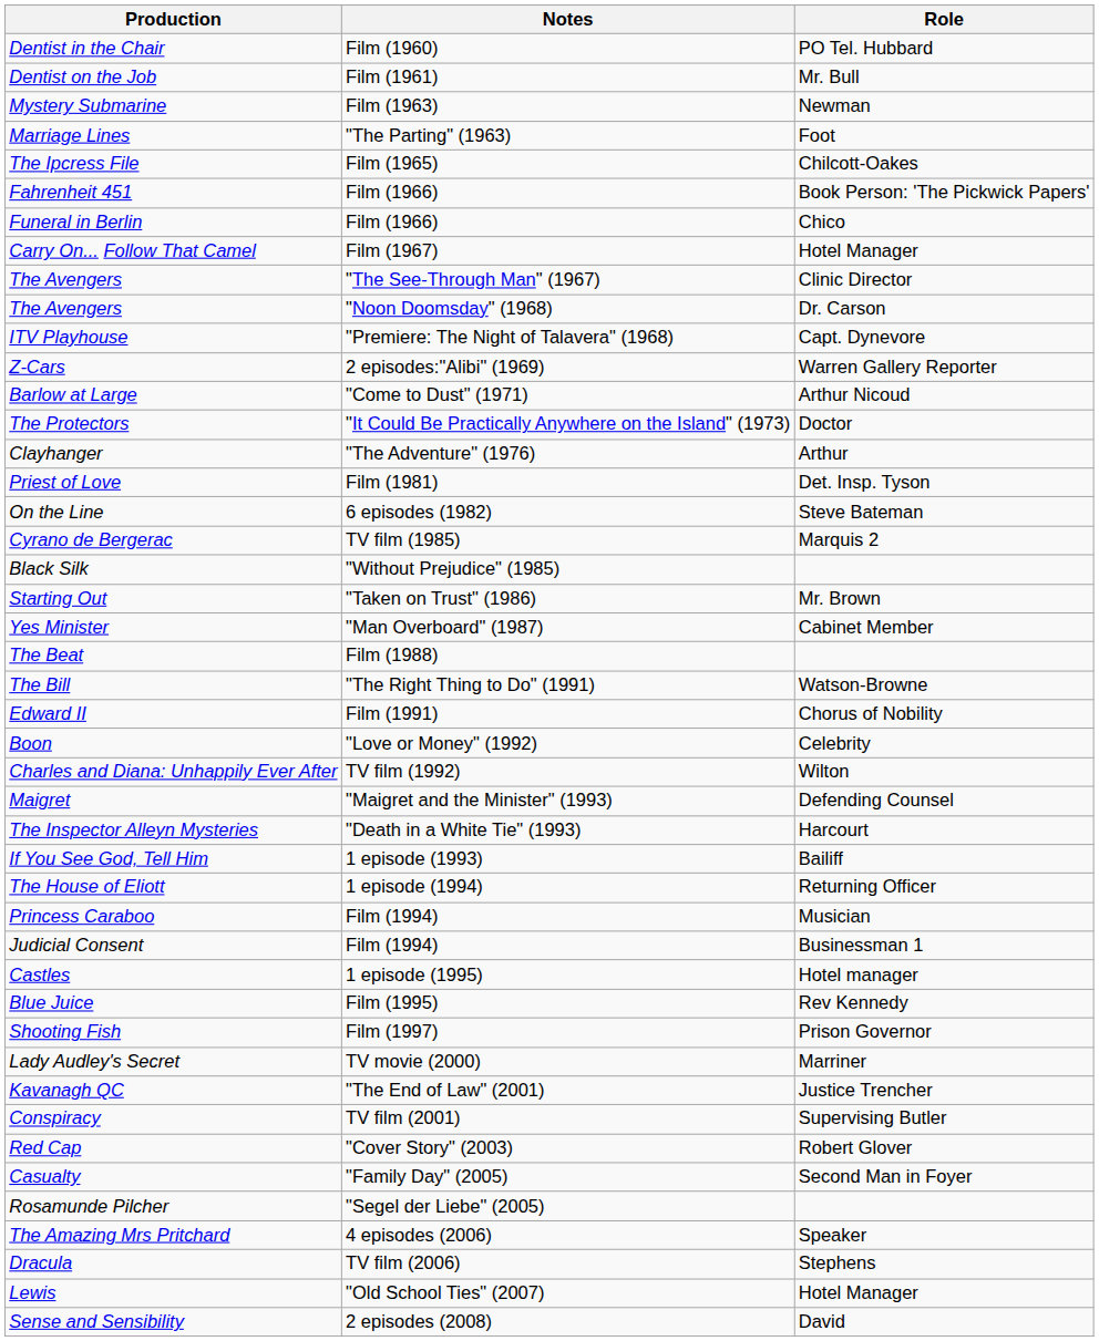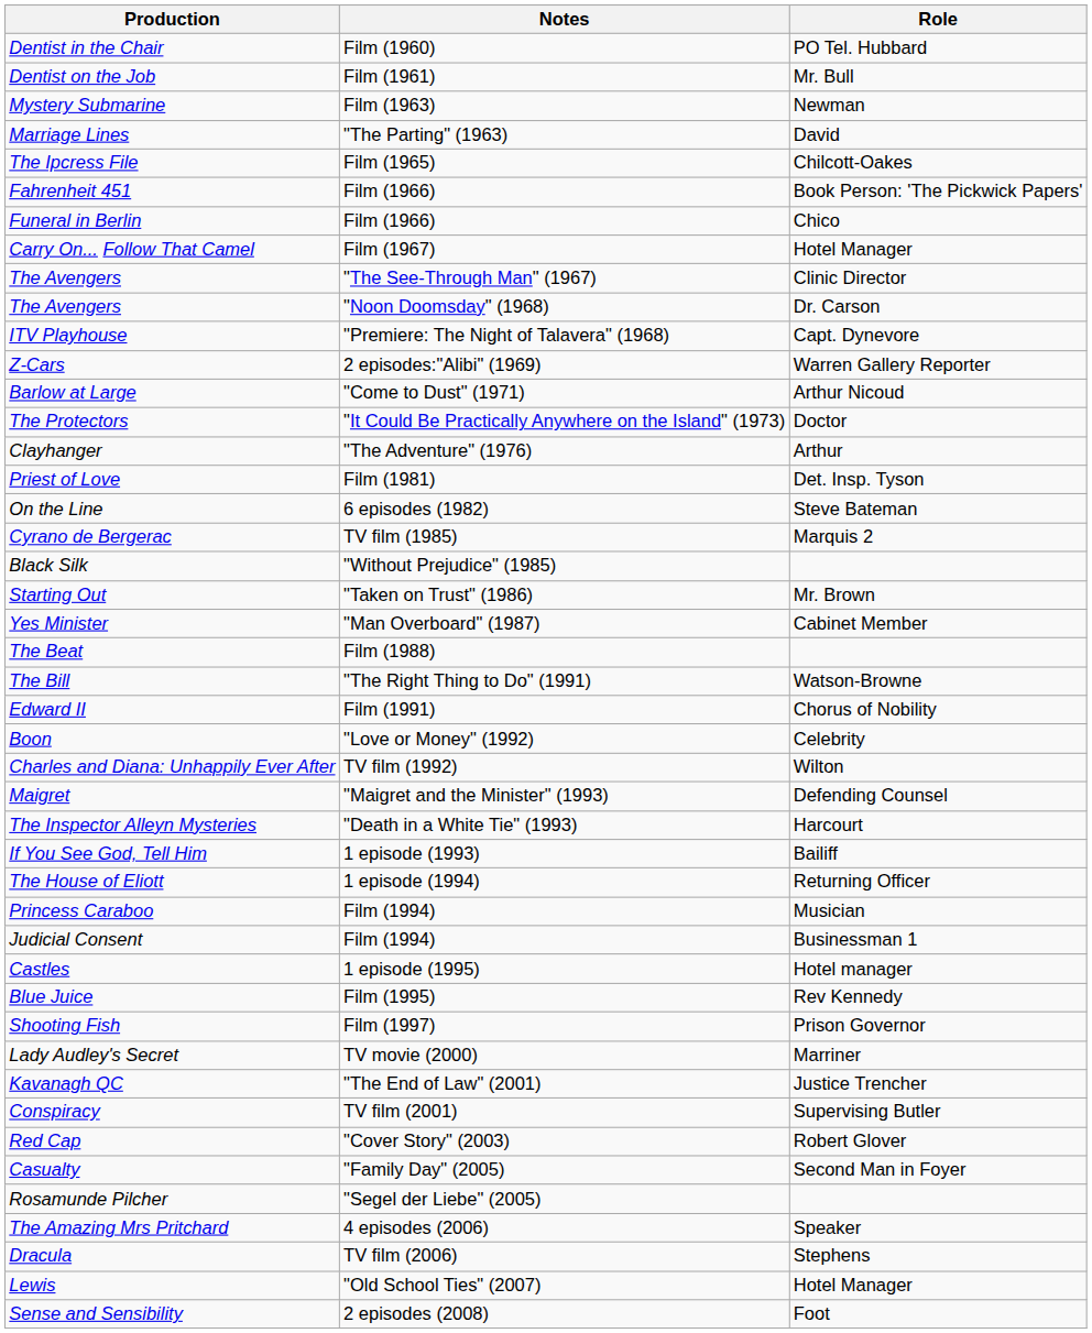 <table class="wikitable">
 <tr style="background:#ccc; text-align:center;">
 <th>Production</th>
 <th>Notes</th>
 <th>Role</th>
 </tr>
 <tr>
 <td><em><a href='#'>Dentist in the Chair</a></em></td>
 <td>Film (1960)</td>
 <td>PO Tel. Hubbard</td>
 </tr>
 <tr>
 <td><em><a href='#'>Dentist on the Job</a></em></td>
 <td>Film (1961)</td>
 <td>Mr. Bull</td>
 </tr>
 <tr>
 <td><em><a href='#'>Mystery Submarine</a></em></td>
 <td>Film (1963)</td>
 <td>Newman</td>
 </tr>
 <tr>
 <td><em><a href='#'>Marriage Lines</a></em></td>
 <td>"The Parting" (1963)</td>
-<td>Foot</td>
+<td>David</td>
 </tr>
 <tr>
 <td><em><a href='#'>The Ipcress File</a></em></td>
 <td>Film (1965)</td>
 <td>Chilcott-Oakes</td>
 </tr>
 <tr>
 <td><em><a href='#'>Fahrenheit 451</a></em></td>
 <td>Film (1966)</td>
 <td>Book Person: 'The Pickwick Papers'</td>
 </tr>
 <tr>
 <td><em><a href='#'>Funeral in Berlin</a></em></td>
 <td>Film (1966)</td>
 <td>Chico</td>
 </tr>
 <tr>
 <td><em><a href='#'>Carry On...</a> <a href='#'>Follow That Camel</a></em></td>
 <td>Film (1967)</td>
 <td>Hotel Manager</td>
 </tr>
 <tr>
 <td><em><a href='#'>The Avengers</a></em></td>
 <td>"<a href='#'>The See-Through Man</a>" (1967)</td>
 <td>Clinic Director</td>
 </tr>
 <tr>
 <td><em><a href='#'>The Avengers</a></em></td>
 <td>"<a href='#'>Noon Doomsday</a>" (1968)</td>
 <td>Dr. Carson</td>
 </tr>
 <tr>
 <td><em><a href='#'>ITV Playhouse</a></em></td>
 <td>"Premiere: The Night of Talavera" (1968)</td>
 <td>Capt. Dynevore</td>
 </tr>
 <tr>
 <td><em><a href='#'>Z-Cars</a></em></td>
 <td>2 episodes:"Alibi" (1969)</td>
 <td>Warren Gallery Reporter</td>
 </tr>
 <tr>
 <td><em><a href='#'>Barlow at Large</a></em></td>
 <td>"Come to Dust" (1971)</td>
 <td>Arthur Nicoud</td>
 </tr>
 <tr>
 <td><em><a href='#'>The Protectors</a></em></td>
 <td>"<a href='#'>It Could Be Practically Anywhere on the Island</a>" (1973)</td>
 <td>Doctor</td>
 </tr>
 <tr>
 <td><em>Clayhanger</em></td>
 <td>"The Adventure" (1976)</td>
 <td>Arthur</td>
 </tr>
 <tr>
 <td><em><a href='#'>Priest of Love</a></em></td>
 <td>Film (1981)</td>
 <td>Det. Insp. Tyson</td>
 </tr>
 <tr>
 <td><em>On the Line</em></td>
 <td>6 episodes (1982)</td>
 <td>Steve Bateman</td>
 </tr>
 <tr>
 <td><em><a href='#'>Cyrano de Bergerac</a></em></td>
 <td>TV film (1985)</td>
 <td>Marquis 2</td>
 </tr>
 <tr>
 <td><em>Black Silk</em></td>
 <td>"Without Prejudice" (1985)</td>
 <td></td>
 </tr>
 <tr>
 <td><em><a href='#'>Starting Out</a></em></td>
 <td>"Taken on Trust" (1986)</td>
 <td>Mr. Brown</td>
 </tr>
 <tr>
 <td><em><a href='#'>Yes Minister</a></em></td>
 <td>"Man Overboard" (1987)</td>
 <td>Cabinet Member</td>
 </tr>
 <tr>
 <td><em><a href='#'>The Beat</a></em></td>
 <td>Film (1988)</td>
 <td></td>
 </tr>
 <tr>
 <td><em><a href='#'>The Bill</a></em></td>
 <td>"The Right Thing to Do" (1991)</td>
 <td>Watson-Browne</td>
 </tr>
 <tr>
 <td><em><a href='#'>Edward II</a></em></td>
 <td>Film (1991)</td>
 <td>Chorus of Nobility</td>
 </tr>
 <tr>
 <td><em><a href='#'>Boon</a></em></td>
 <td>"Love or Money" (1992)</td>
 <td>Celebrity</td>
 </tr>
 <tr>
 <td><em><a href='#'>Charles and Diana: Unhappily Ever After</a></em></td>
 <td>TV film (1992)</td>
 <td>Wilton</td>
 </tr>
 <tr>
 <td><em><a href='#'>Maigret</a></em></td>
 <td>"Maigret and the Minister" (1993)</td>
 <td>Defending Counsel</td>
 </tr>
 <tr>
 <td><em><a href='#'>The Inspector Alleyn Mysteries</a></em></td>
 <td>"Death in a White Tie" (1993)</td>
 <td>Harcourt</td>
 </tr>
 <tr>
 <td><em><a href='#'>If You See God, Tell Him</a></em></td>
 <td>1 episode (1993)</td>
 <td>Bailiff</td>
 </tr>
 <tr>
 <td><em><a href='#'>The House of Eliott</a></em></td>
 <td>1 episode (1994)</td>
 <td>Returning Officer</td>
 </tr>
 <tr>
 <td><em><a href='#'>Princess Caraboo</a></em></td>
 <td>Film (1994)</td>
 <td>Musician</td>
 </tr>
 <tr>
 <td><em>Judicial Consent</em></td>
 <td>Film (1994)</td>
 <td>Businessman 1</td>
 </tr>
 <tr>
 <td><em><a href='#'>Castles</a></em></td>
 <td>1 episode (1995)</td>
 <td>Hotel manager</td>
 </tr>
 <tr>
 <td><em><a href='#'>Blue Juice</a></em></td>
 <td>Film (1995)</td>
 <td>Rev Kennedy</td>
 </tr>
 <tr>
 <td><em><a href='#'>Shooting Fish</a></em></td>
 <td>Film (1997)</td>
 <td>Prison Governor</td>
 </tr>
 <tr>
 <td><em>Lady Audley's Secret</em></td>
 <td>TV movie (2000)</td>
 <td>Marriner</td>
 </tr>
 <tr>
 <td><em><a href='#'>Kavanagh QC</a></em></td>
 <td>"The End of Law" (2001)</td>
 <td>Justice Trencher</td>
 </tr>
 <tr>
 <td><em><a href='#'>Conspiracy</a></em></td>
 <td>TV film (2001)</td>
 <td>Supervising Butler</td>
 </tr>
 <tr>
 <td><em><a href='#'>Red Cap</a></em></td>
 <td>"Cover Story" (2003)</td>
 <td>Robert Glover</td>
 </tr>
 <tr>
 <td><em><a href='#'>Casualty</a></em></td>
 <td>"Family Day" (2005)</td>
 <td>Second Man in Foyer</td>
 </tr>
 <tr>
 <td><em>Rosamunde Pilcher</em></td>
 <td>"Segel der Liebe" (2005)</td>
 <td></td>
 </tr>
 <tr>
 <td><em><a href='#'>The Amazing Mrs Pritchard</a></em></td>
 <td>4 episodes (2006)</td>
 <td>Speaker</td>
 </tr>
 <tr>
 <td><em><a href='#'>Dracula</a></em></td>
 <td>TV film (2006)</td>
 <td>Stephens</td>
 </tr>
 <tr>
 <td><em><a href='#'>Lewis</a></em></td>
 <td>"Old School Ties" (2007)</td>
 <td>Hotel Manager</td>
 </tr>
 <tr>
 <td><em><a href='#'>Sense and Sensibility</a></em></td>
 <td>2 episodes (2008)</td>
-<td>David</td>
+<td>Foot</td>
 </tr>
 </table>
